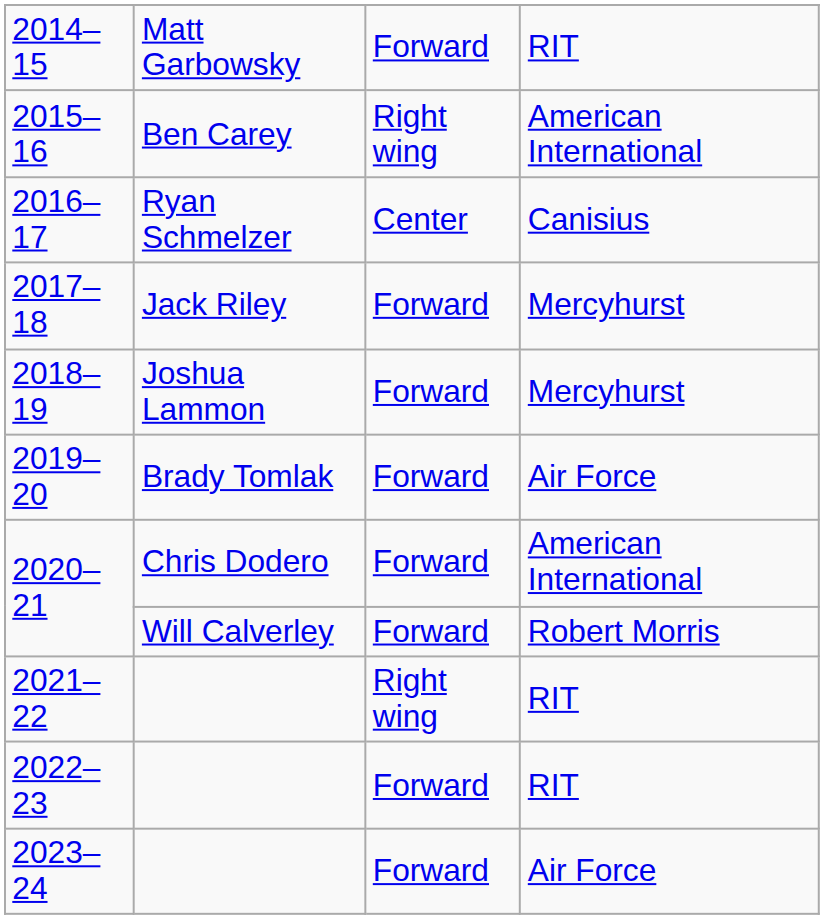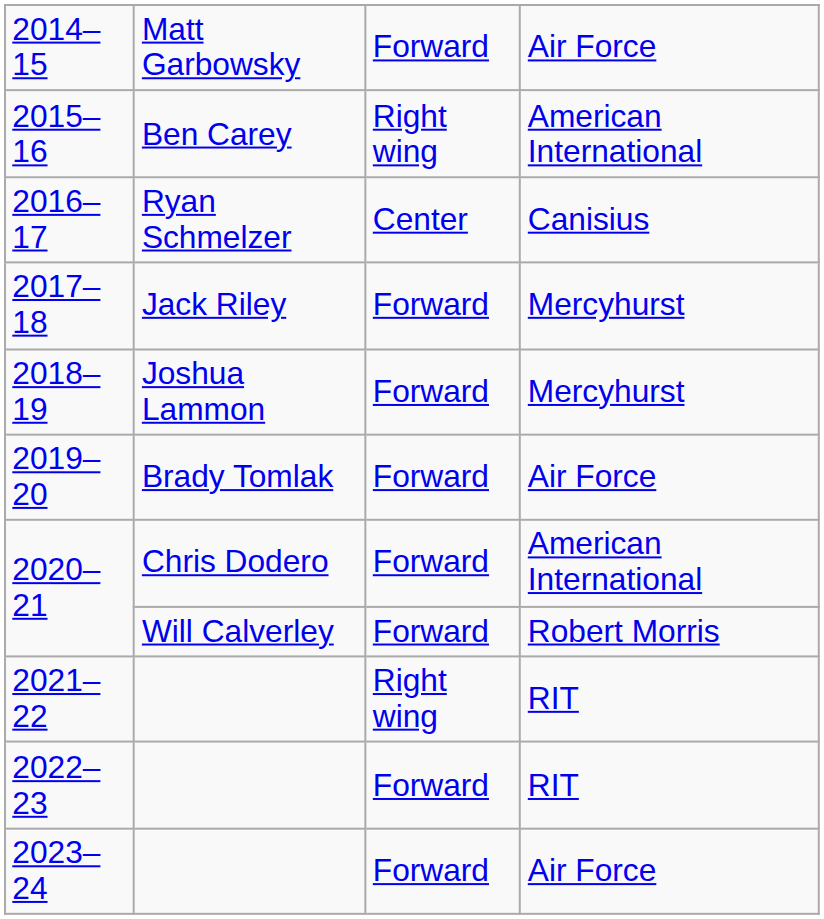 <table class="wikitable sortable"; width=66%>
 <tr>
 </tr>
 <tr>
 <td><a href='#'>2014–15</a></td>
 <td><a href='#'>Matt Garbowsky</a></td>
 <td><a href='#'>Forward</a></td>
-<td><a href='#'>RIT</a></td>
+<td><a href='#'>Air Force</a></td>
 </tr>
 <tr>
 <td><a href='#'>2015–16</a></td>
 <td><a href='#'>Ben Carey</a></td>
 <td><a href='#'>Right wing</a></td>
 <td><a href='#'>American International</a></td>
 </tr>
 <tr>
 <td><a href='#'>2016–17</a></td>
 <td><a href='#'>Ryan Schmelzer</a></td>
 <td><a href='#'>Center</a></td>
 <td><a href='#'>Canisius</a></td>
 </tr>
 <tr>
 <td><a href='#'>2017–18</a></td>
 <td><a href='#'>Jack Riley</a></td>
 <td><a href='#'>Forward</a></td>
 <td><a href='#'>Mercyhurst</a></td>
 </tr>
 <tr>
 <td><a href='#'>2018–19</a></td>
 <td><a href='#'>Joshua Lammon</a></td>
 <td><a href='#'>Forward</a></td>
 <td><a href='#'>Mercyhurst</a></td>
 </tr>
 <tr>
 <td><a href='#'>2019–20</a></td>
 <td><a href='#'>Brady Tomlak</a></td>
 <td><a href='#'>Forward</a></td>
 <td><a href='#'>Air Force</a></td>
 </tr>
 <tr>
 <td rowspan=2><a href='#'>2020–21</a></td>
 <td><a href='#'>Chris Dodero</a></td>
 <td><a href='#'>Forward</a></td>
 <td><a href='#'>American International</a></td>
 </tr>
 <tr>
 <td><a href='#'>Will Calverley</a></td>
 <td><a href='#'>Forward</a></td>
 <td><a href='#'>Robert Morris</a></td>
 </tr>
 <tr>
 <td><a href='#'>2021–22</a></td>
 <td></td>
 <td><a href='#'>Right wing</a></td>
 <td><a href='#'>RIT</a></td>
 </tr>
 <tr>
 <td><a href='#'>2022–23</a></td>
 <td></td>
 <td><a href='#'>Forward</a></td>
 <td><a href='#'>RIT</a></td>
 </tr>
 <tr>
 <td><a href='#'>2023–24</a></td>
 <td></td>
 <td><a href='#'>Forward</a></td>
 <td><a href='#'>Air Force</a></td>
 </tr>
 </table>
